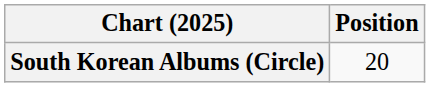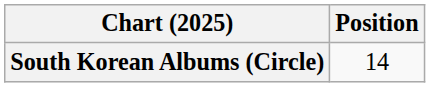 <table class="wikitable plainrowheaders" style="text-align:center">
 <tr>
 <th scope="col">Chart (2025)</th>
 <th scope="col">Position</th>
 </tr>
 <tr>
 <th scope="row">South Korean Albums (Circle)</th>
-<td>20</td>
+<td>14</td>
 </tr>
 </table>
